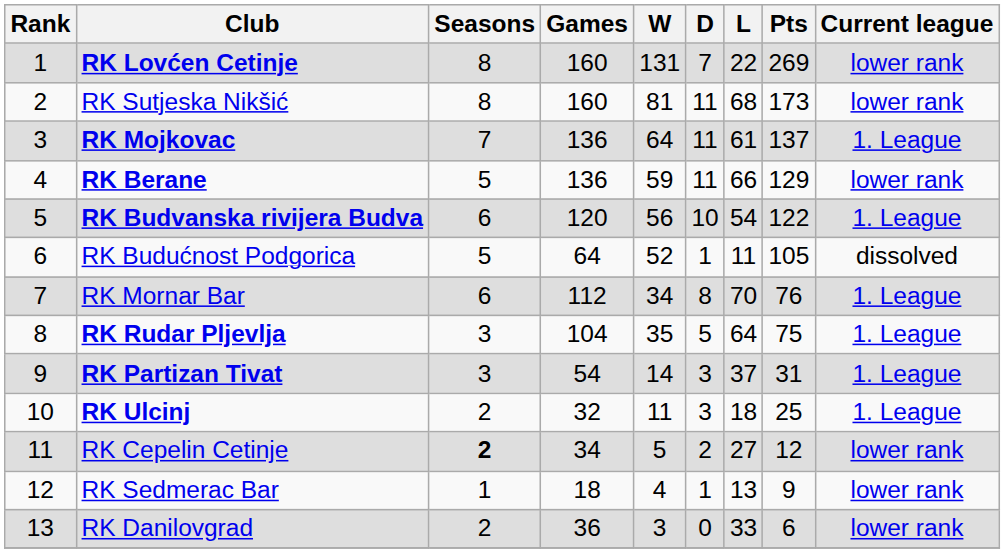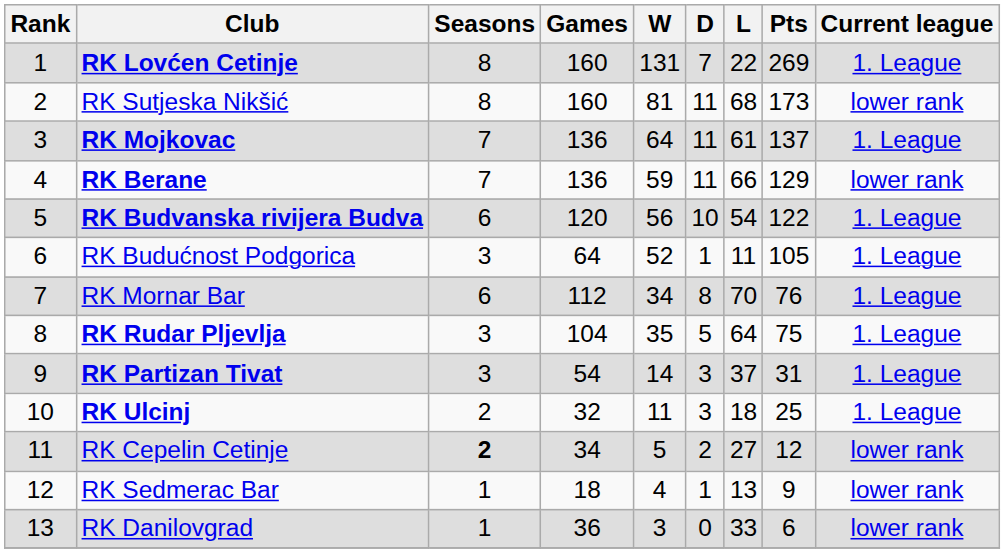 <table class="wikitable sortable" style="text-align:center">
 <tr>
 <th>Rank</th>
 <th>Club</th>
 <th>Seasons</th>
 <th>Games</th>
 <th>W</th>
 <th>D</th>
 <th>L</th>
 <th>Pts</th>
 <th class="unsortable">Current league</th>
 </tr>
 <tr style="background:#dedede;">
 <td>1</td>
 <td align="left"><strong><a href='#'>RK Lovćen Cetinje</a></strong></td>
 <td>8</td>
 <td>160</td>
 <td>131</td>
 <td>7</td>
 <td>22</td>
 <td>269</td>
-<td><a href='#'>lower rank</a></td>
+<td><a href='#'>1. League</a></td>
 </tr>
 <tr>
 <td>2</td>
 <td align="left"><a href='#'>RK Sutjeska Nikšić</a></td>
 <td>8</td>
 <td>160</td>
 <td>81</td>
 <td>11</td>
 <td>68</td>
 <td>173</td>
 <td><a href='#'>lower rank</a></td>
 </tr>
 <tr style="background:#dedede;">
 <td>3</td>
 <td align="left"><strong><a href='#'>RK Mojkovac</a></strong></td>
 <td>7</td>
 <td>136</td>
 <td>64</td>
 <td>11</td>
 <td>61</td>
 <td>137</td>
 <td><a href='#'>1. League</a></td>
 </tr>
 <tr>
 <td>4</td>
 <td align="left"><strong><a href='#'>RK Berane</a></strong></td>
-<td>5</td>
+<td>7</td>
 <td>136</td>
 <td>59</td>
 <td>11</td>
 <td>66</td>
 <td>129</td>
 <td><a href='#'>lower rank</a></td>
 </tr>
 <tr style="background:#dedede;">
 <td>5</td>
 <td align="left"><strong><a href='#'>RK Budvanska rivijera Budva</a></strong></td>
 <td>6</td>
 <td>120</td>
 <td>56</td>
 <td>10</td>
 <td>54</td>
 <td>122</td>
 <td><a href='#'>1. League</a></td>
 </tr>
 <tr>
 <td>6</td>
 <td align="left"><a href='#'>RK Budućnost Podgorica</a></td>
-<td>5</td>
+<td>3</td>
 <td>64</td>
 <td>52</td>
 <td>1</td>
 <td>11</td>
 <td>105</td>
-<td>dissolved</td>
+<td><a href='#'>1. League</a></td>
 </tr>
 <tr style="background:#dedede;">
 <td>7</td>
 <td align="left"><a href='#'>RK Mornar Bar</a></td>
 <td>6</td>
 <td>112</td>
 <td>34</td>
 <td>8</td>
 <td>70</td>
 <td>76</td>
 <td><a href='#'>1. League</a></td>
 </tr>
 <tr>
 <td>8</td>
 <td align="left"><strong><a href='#'>RK Rudar Pljevlja</a></strong></td>
 <td>3</td>
 <td>104</td>
 <td>35</td>
 <td>5</td>
 <td>64</td>
 <td>75</td>
 <td><a href='#'>1. League</a></td>
 </tr>
 <tr style="background:#dedede;">
 <td>9</td>
 <td align="left"><strong><a href='#'>RK Partizan Tivat</a></strong></td>
 <td>3</td>
 <td>54</td>
 <td>14</td>
 <td>3</td>
 <td>37</td>
 <td>31</td>
 <td><a href='#'>1. League</a></td>
 </tr>
 <tr>
 <td>10</td>
 <td align="left"><strong><a href='#'>RK Ulcinj</a></strong></td>
 <td>2</td>
 <td>32</td>
 <td>11</td>
 <td>3</td>
 <td>18</td>
 <td>25</td>
 <td><a href='#'>1. League</a></td>
 </tr>
 <tr style="background:#dedede;">
 <td>11</td>
 <td align="left"><a href='#'>RK Cepelin Cetinje</a></td>
 <td><strong>2</strong></td>
 <td>34</td>
 <td>5</td>
 <td>2</td>
 <td>27</td>
 <td>12</td>
 <td><a href='#'>lower rank</a></td>
 </tr>
 <tr>
 <td>12</td>
 <td align="left"><a href='#'>RK Sedmerac Bar</a></td>
 <td>1</td>
 <td>18</td>
 <td>4</td>
 <td>1</td>
 <td>13</td>
 <td>9</td>
 <td><a href='#'>lower rank</a></td>
 </tr>
 <tr style="background:#dedede;">
 <td>13</td>
 <td align="left"><a href='#'>RK Danilovgrad</a></td>
-<td>2</td>
+<td>1</td>
 <td>36</td>
 <td>3</td>
 <td>0</td>
 <td>33</td>
 <td>6</td>
 <td><a href='#'>lower rank</a></td>
 </tr>
 <tr>
 </tr>
 </table>
